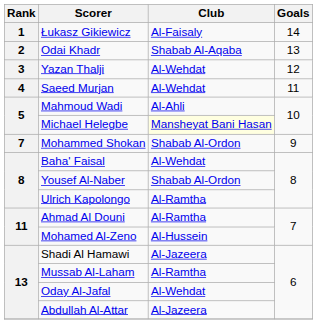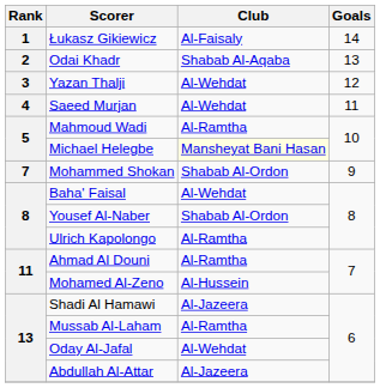 <table class=wikitable>
 <tr>
 <th>Rank</th>
 <th>Scorer</th>
 <th>Club</th>
 <th>Goals</th>
 </tr>
 <tr>
 <th>1</th>
 <td> <a href='#'>Łukasz Gikiewicz</a></td>
 <td><a href='#'>Al-Faisaly</a></td>
 <td align=center>14</td>
 </tr>
 <tr>
 <th>2</th>
 <td> <a href='#'>Odai Khadr</a></td>
 <td><a href='#'>Shabab Al-Aqaba</a></td>
 <td align=center>13</td>
 </tr>
 <tr>
 <th>3</th>
 <td> <a href='#'>Yazan Thalji</a></td>
 <td><a href='#'>Al-Wehdat</a></td>
 <td align=center>12</td>
 </tr>
 <tr>
 <th>4</th>
 <td> <a href='#'>Saeed Murjan</a></td>
 <td><a href='#'>Al-Wehdat</a></td>
 <td align=center>11</td>
 </tr>
 <tr>
 <th rowspan=2>5</th>
 <td> <a href='#'>Mahmoud Wadi</a></td>
-<td><a href='#'>Al-Ahli</a></td>
+<td><a href='#'>Al-Ramtha</a></td>
 <td align=center rowspan=2>10</td>
 </tr>
 <tr>
 <td> <a href='#'>Michael Helegbe</a></td>
 <td style="background: lightyellow;"><a href='#'>Mansheyat Bani Hasan</a></td>
 </tr>
 <tr>
 <th>7</th>
 <td> <a href='#'>Mohammed Shokan</a></td>
 <td><a href='#'>Shabab Al-Ordon</a></td>
 <td align=center>9</td>
 </tr>
 <tr>
 <th rowspan=3>8</th>
 <td> <a href='#'>Baha' Faisal</a></td>
 <td><a href='#'>Al-Wehdat</a></td>
 <td align=center rowspan=3>8</td>
 </tr>
 <tr>
 <td> <a href='#'>Yousef Al-Naber</a></td>
 <td><a href='#'>Shabab Al-Ordon</a></td>
 </tr>
 <tr>
 <td> <a href='#'>Ulrich Kapolongo</a></td>
 <td><a href='#'>Al-Ramtha</a></td>
 </tr>
 <tr>
 <th rowspan=2>11</th>
 <td> <a href='#'>Ahmad Al Douni</a></td>
 <td><a href='#'>Al-Ramtha</a></td>
 <td align=center rowspan=2>7</td>
 </tr>
 <tr>
 <td> <a href='#'>Mohamed Al-Zeno</a></td>
 <td><a href='#'>Al-Hussein</a></td>
 </tr>
 <tr>
 <th rowspan=4>13</th>
 <td> Shadi Al Hamawi</td>
 <td><a href='#'>Al-Jazeera</a></td>
 <td align=center rowspan=4>6</td>
 </tr>
 <tr>
 <td> <a href='#'>Mussab Al-Laham</a></td>
 <td><a href='#'>Al-Ramtha</a></td>
 </tr>
 <tr>
 <td> <a href='#'>Oday Al-Jafal</a></td>
 <td><a href='#'>Al-Wehdat</a></td>
 </tr>
 <tr>
 <td> <a href='#'>Abdullah Al-Attar</a></td>
 <td><a href='#'>Al-Jazeera</a></td>
 </tr>
 <tr>
 </tr>
 </table>
